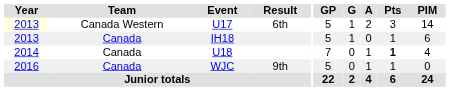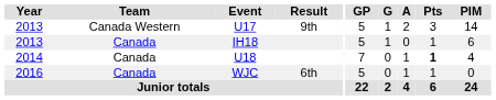 <table border="0" cellpadding="1" cellspacing="0" ID="Table3" style="text-align:center; width:40em">
 <tr ALIGN="center" bgcolor="#e0e0e0">
 <th>Year</th>
 <th>Team</th>
 <th>Event</th>
 <th>Result</th>
 <th rowspan="99" bgcolor="#ffffff"></th>
 <th>GP</th>
 <th>G</th>
 <th>A</th>
 <th>Pts</th>
 <th>PIM</th>
 </tr>
 <tr>
-<td style="background: lightyellow;"><a href='#'>2013</a></td>
+<td><a href='#'>2013</a></td>
 <td>Canada Western</td>
 <td><a href='#'>U17</a></td>
-<td>6th</td>
+<td>9th</td>
 <td>5</td>
 <td>1</td>
 <td>2</td>
 <td>3</td>
 <td>14</td>
 </tr>
 <tr bgcolor="#f0f0f0">
 <td><a href='#'>2013</a></td>
 <td><a href='#'>Canada</a></td>
 <td><a href='#'>IH18</a></td>
 <td></td>
 <td>5</td>
 <td>1</td>
 <td>0</td>
 <td>1</td>
 <td>6</td>
 </tr>
 <tr>
 <td><a href='#'>2014</a></td>
 <td>Canada</td>
 <td><a href='#'>U18</a></td>
 <td></td>
 <td>7</td>
 <td>0</td>
 <td>1</td>
 <td><strong>1</strong></td>
 <td>4</td>
 </tr>
 <tr bgcolor="#f0f0f0">
 <td><a href='#'>2016</a></td>
 <td><a href='#'>Canada</a></td>
 <td><a href='#'>WJC</a></td>
-<td>9th</td>
+<td>6th</td>
 <td>5</td>
 <td>0</td>
 <td>1</td>
 <td>1</td>
 <td>0</td>
 </tr>
 <tr ALIGN="center" bgcolor="#e0e0e0">
 <th colspan=4>Junior totals</th>
 <th>22</th>
 <th>2</th>
 <th>4</th>
 <th>6</th>
 <th>24</th>
 </tr>
 </table>
